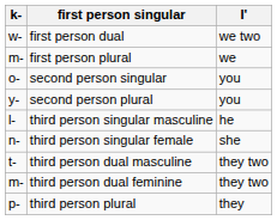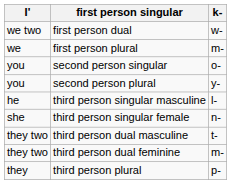 <table class="wikitable">
 <tr>
+<th>I'</th>
+<th>first person singular</th>
 <th>k-</th>
-<th>first person singular</th>
-<th>I'</th>
 </tr>
 <tr>
+<td>we two</td>
+<td>first person dual</td>
 <td>w-</td>
-<td>first person dual</td>
-<td>we two</td>
 </tr>
 <tr>
+<td>we</td>
+<td>first person plural</td>
 <td>m-</td>
-<td>first person plural</td>
-<td>we</td>
 </tr>
 <tr>
+<td>you</td>
+<td>second person singular</td>
 <td>o-</td>
-<td>second person singular</td>
-<td>you</td>
 </tr>
 <tr>
+<td>you</td>
+<td>second person plural</td>
 <td>y-</td>
-<td>second person plural</td>
-<td>you</td>
 </tr>
 <tr>
+<td>he</td>
+<td>third person singular masculine</td>
 <td>l-</td>
-<td>third person singular masculine</td>
-<td>he</td>
 </tr>
 <tr>
+<td>she</td>
+<td>third person singular female</td>
 <td>n-</td>
-<td>third person singular female</td>
-<td>she</td>
 </tr>
 <tr>
+<td>they two</td>
+<td>third person dual masculine</td>
 <td>t-</td>
-<td>third person dual masculine</td>
-<td>they two</td>
 </tr>
 <tr>
+<td>they two</td>
+<td>third person dual feminine</td>
 <td>m-</td>
-<td>third person dual feminine</td>
-<td>they two</td>
 </tr>
 <tr>
+<td>they</td>
+<td>third person plural</td>
 <td>p-</td>
-<td>third person plural</td>
-<td>they</td>
 </tr>
 </table>
